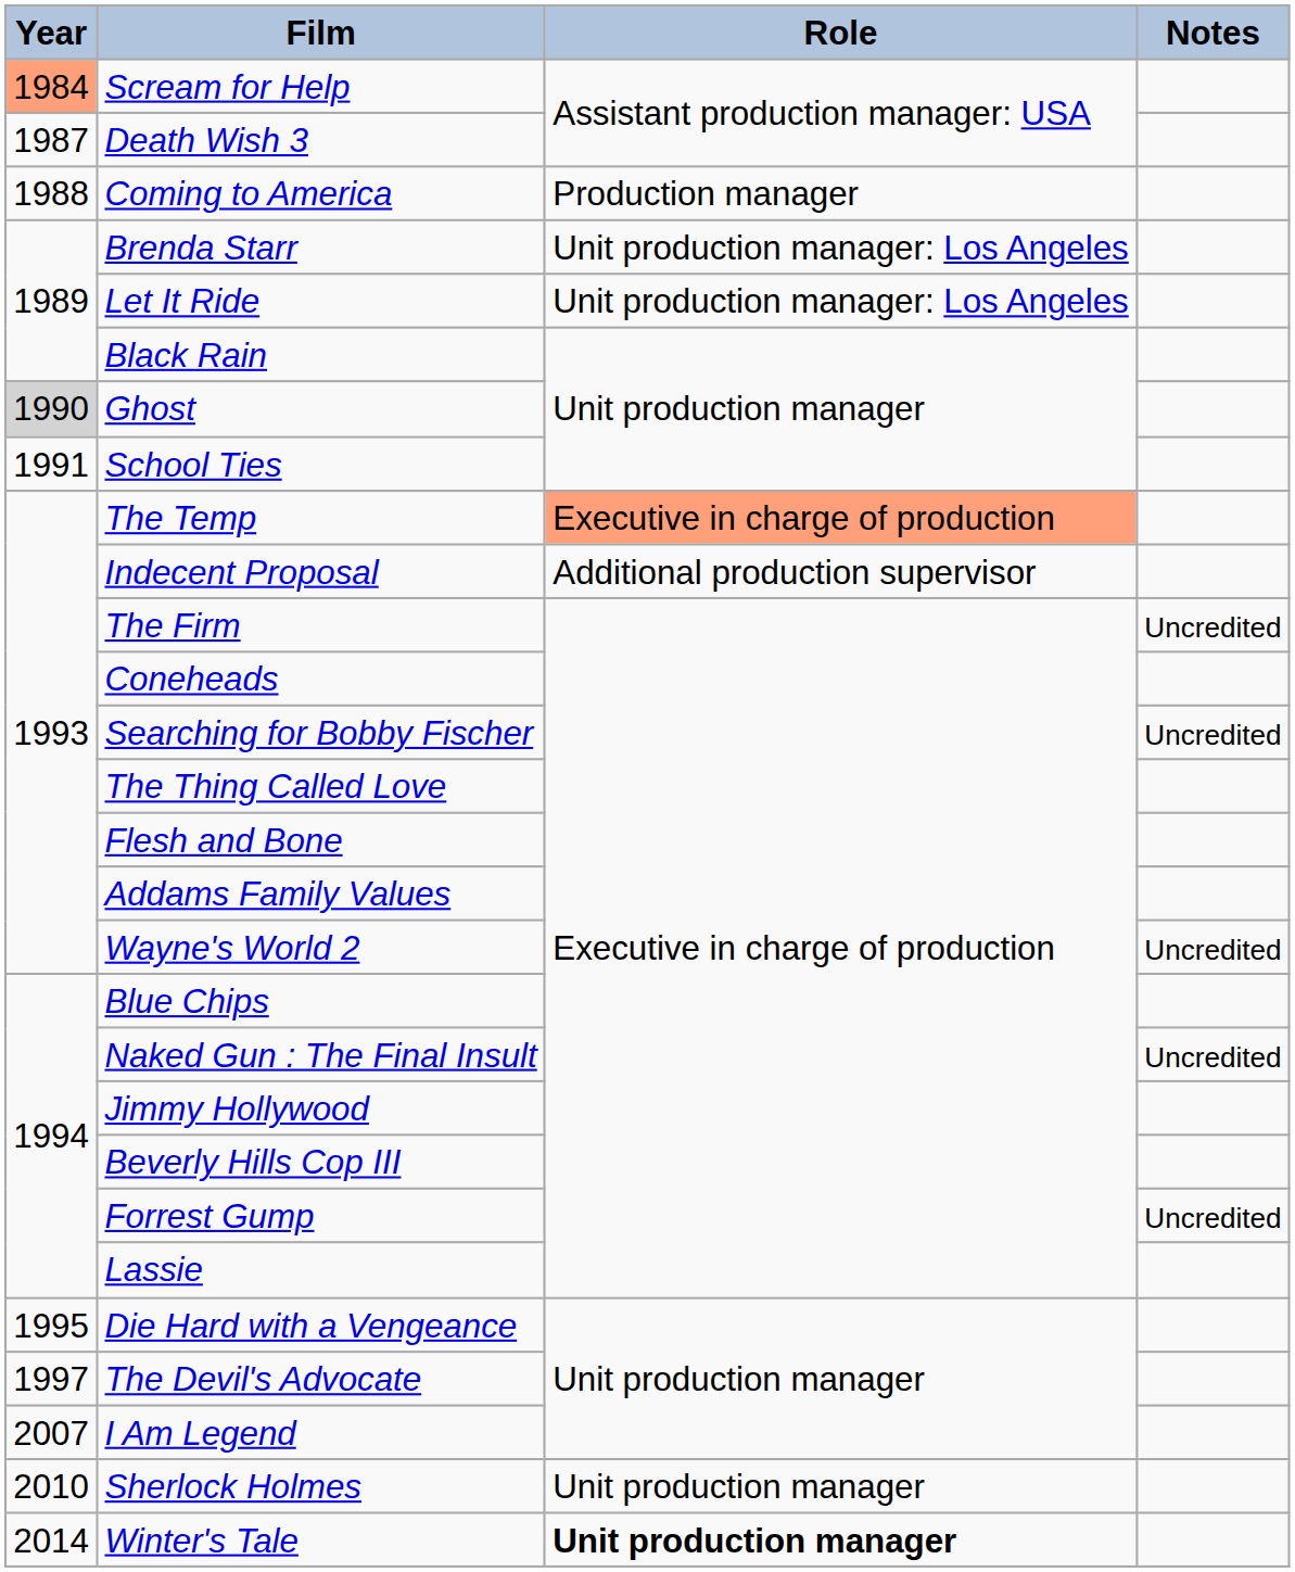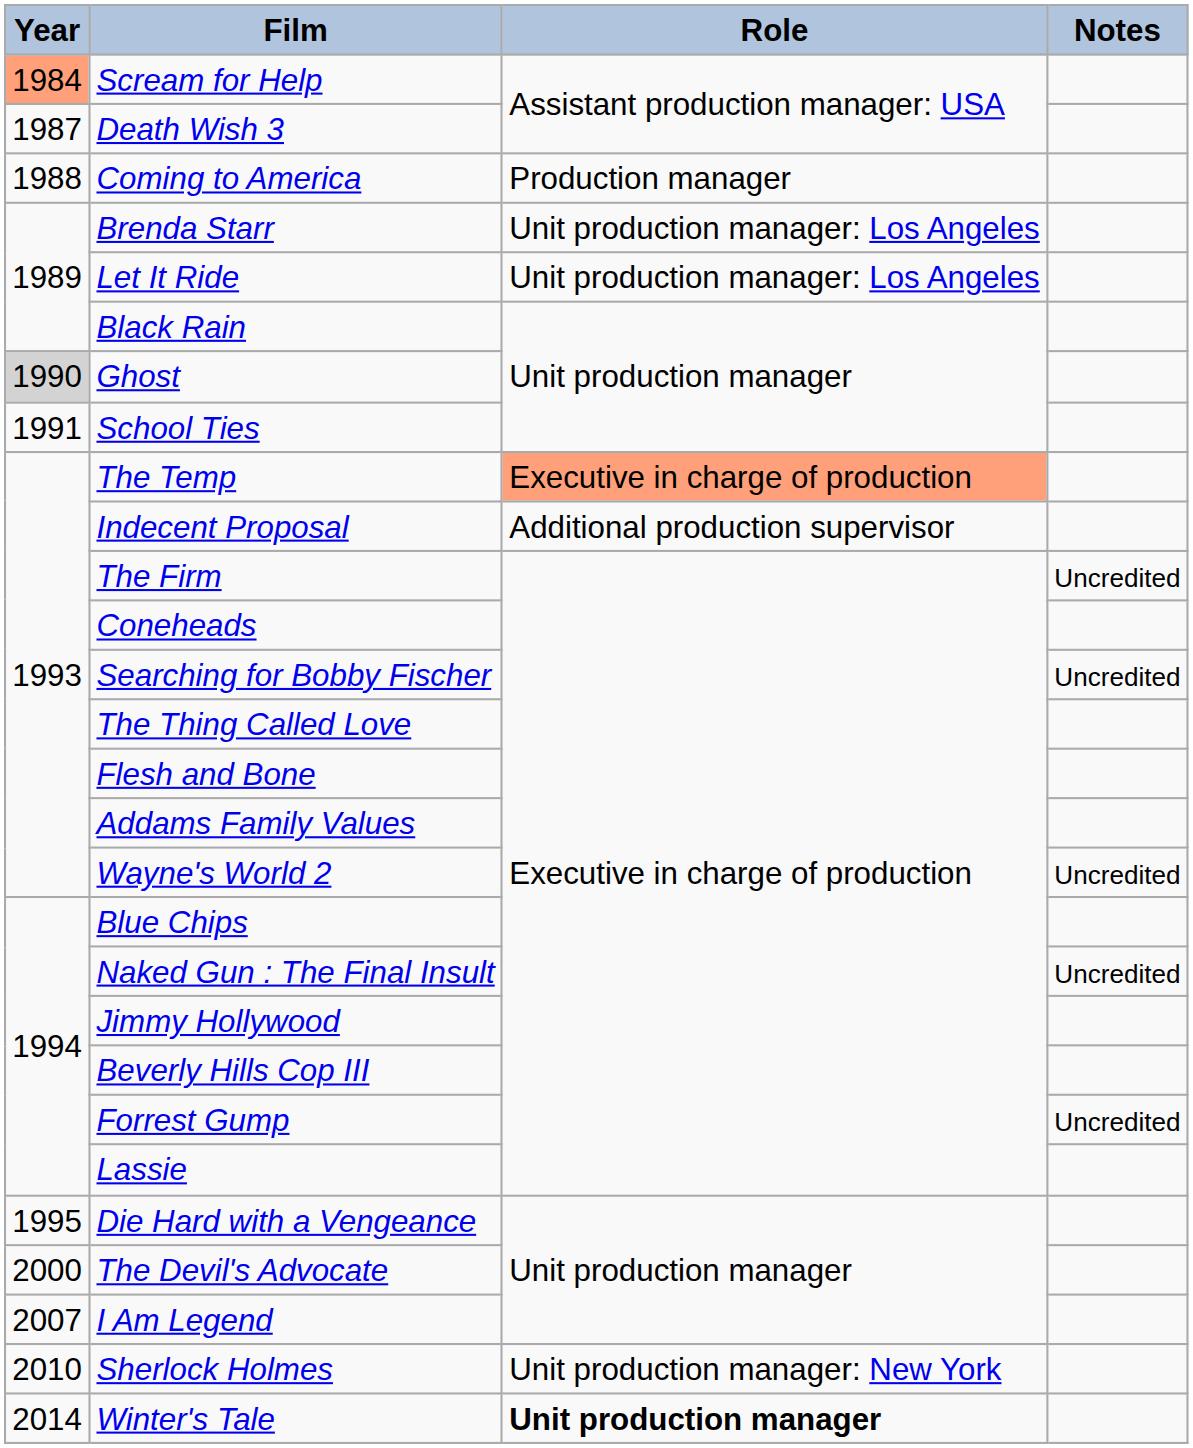 <table class="wikitable" style="font-size:95%;">
 <tr align="center">
 <th style="background:#B0C4DE;">Year</th>
 <th style="background:#B0C4DE;">Film</th>
 <th style="background:#B0C4DE;">Role</th>
 <th style="background:#B0C4DE;">Notes</th>
 </tr>
 <tr>
 <td style="background: lightsalmon;">1984</td>
 <td><em><a href='#'>Scream for Help</a></em></td>
 <td rowspan=2>Assistant production manager: <a href='#'>USA</a></td>
 <td></td>
 </tr>
 <tr>
 <td>1987</td>
 <td><em><a href='#'>Death Wish 3</a></em></td>
 <td></td>
 </tr>
 <tr>
 <td>1988</td>
 <td><em><a href='#'>Coming to America</a></em></td>
 <td>Production manager</td>
 <td></td>
 </tr>
 <tr>
 <td rowspan=3>1989</td>
 <td><em><a href='#'>Brenda Starr</a></em></td>
 <td>Unit production manager: <a href='#'>Los Angeles</a></td>
 <td></td>
 </tr>
 <tr>
 <td><em><a href='#'>Let It Ride</a></em></td>
 <td>Unit production manager: <a href='#'>Los Angeles</a></td>
 <td></td>
 </tr>
 <tr>
 <td><em><a href='#'>Black Rain</a></em></td>
 <td rowspan=3>Unit production manager</td>
 <td></td>
 </tr>
 <tr>
 <td style="background: lightgrey;">1990</td>
 <td><em><a href='#'>Ghost</a></em></td>
 <td></td>
 </tr>
 <tr>
 <td>1991</td>
 <td><em><a href='#'>School Ties</a></em></td>
 <td></td>
 </tr>
 <tr>
 <td rowspan=9>1993</td>
 <td><em><a href='#'>The Temp</a></em></td>
 <td style="background: lightsalmon;">Executive in charge of production</td>
 <td></td>
 </tr>
 <tr>
 <td><em><a href='#'>Indecent Proposal</a></em></td>
 <td>Additional production supervisor</td>
 <td></td>
 </tr>
 <tr>
 <td><em><a href='#'>The Firm</a></em></td>
 <td rowspan=13>Executive in charge of production</td>
 <td><small>Uncredited</small></td>
 </tr>
 <tr>
 <td><em><a href='#'>Coneheads</a></em></td>
 <td></td>
 </tr>
 <tr>
 <td><em><a href='#'>Searching for Bobby Fischer</a></em></td>
 <td><small>Uncredited</small></td>
 </tr>
 <tr>
 <td><em><a href='#'>The Thing Called Love</a></em></td>
 <td></td>
 </tr>
 <tr>
 <td><em><a href='#'>Flesh and Bone</a></em></td>
 <td></td>
 </tr>
 <tr>
 <td><em><a href='#'>Addams Family Values</a></em></td>
 <td></td>
 </tr>
 <tr>
 <td><em><a href='#'>Wayne's World 2</a></em></td>
 <td><small>Uncredited</small></td>
 </tr>
 <tr>
 <td rowspan=6>1994</td>
 <td><em><a href='#'>Blue Chips</a></em></td>
 <td></td>
 </tr>
 <tr>
 <td><em><a href='#'>Naked Gun : The Final Insult</a></em></td>
 <td><small>Uncredited</small></td>
 </tr>
 <tr>
 <td><em><a href='#'>Jimmy Hollywood</a></em></td>
 <td></td>
 </tr>
 <tr>
 <td><em><a href='#'>Beverly Hills Cop III</a></em></td>
 <td></td>
 </tr>
 <tr>
 <td><em><a href='#'>Forrest Gump</a></em></td>
 <td><small>Uncredited</small></td>
 </tr>
 <tr>
 <td><em><a href='#'>Lassie</a></em></td>
 <td></td>
 </tr>
 <tr>
 <td>1995</td>
 <td><em><a href='#'>Die Hard with a Vengeance</a></em></td>
 <td rowspan=3>Unit production manager</td>
 <td></td>
 </tr>
 <tr>
-<td>1997</td>
+<td>2000</td>
 <td><em><a href='#'>The Devil's Advocate</a></em></td>
 <td></td>
 </tr>
 <tr>
 <td>2007</td>
 <td><em><a href='#'>I Am Legend</a></em></td>
 <td></td>
 </tr>
 <tr>
 <td>2010</td>
 <td><em><a href='#'>Sherlock Holmes</a></em></td>
-<td>Unit production manager</td>
+<td>Unit production manager: <a href='#'>New York</a></td>
 <td></td>
 </tr>
 <tr>
 <td>2014</td>
 <td><em><a href='#'>Winter's Tale</a></em></td>
 <td><strong>Unit production manager</strong></td>
 <td></td>
 </tr>
 </table>
